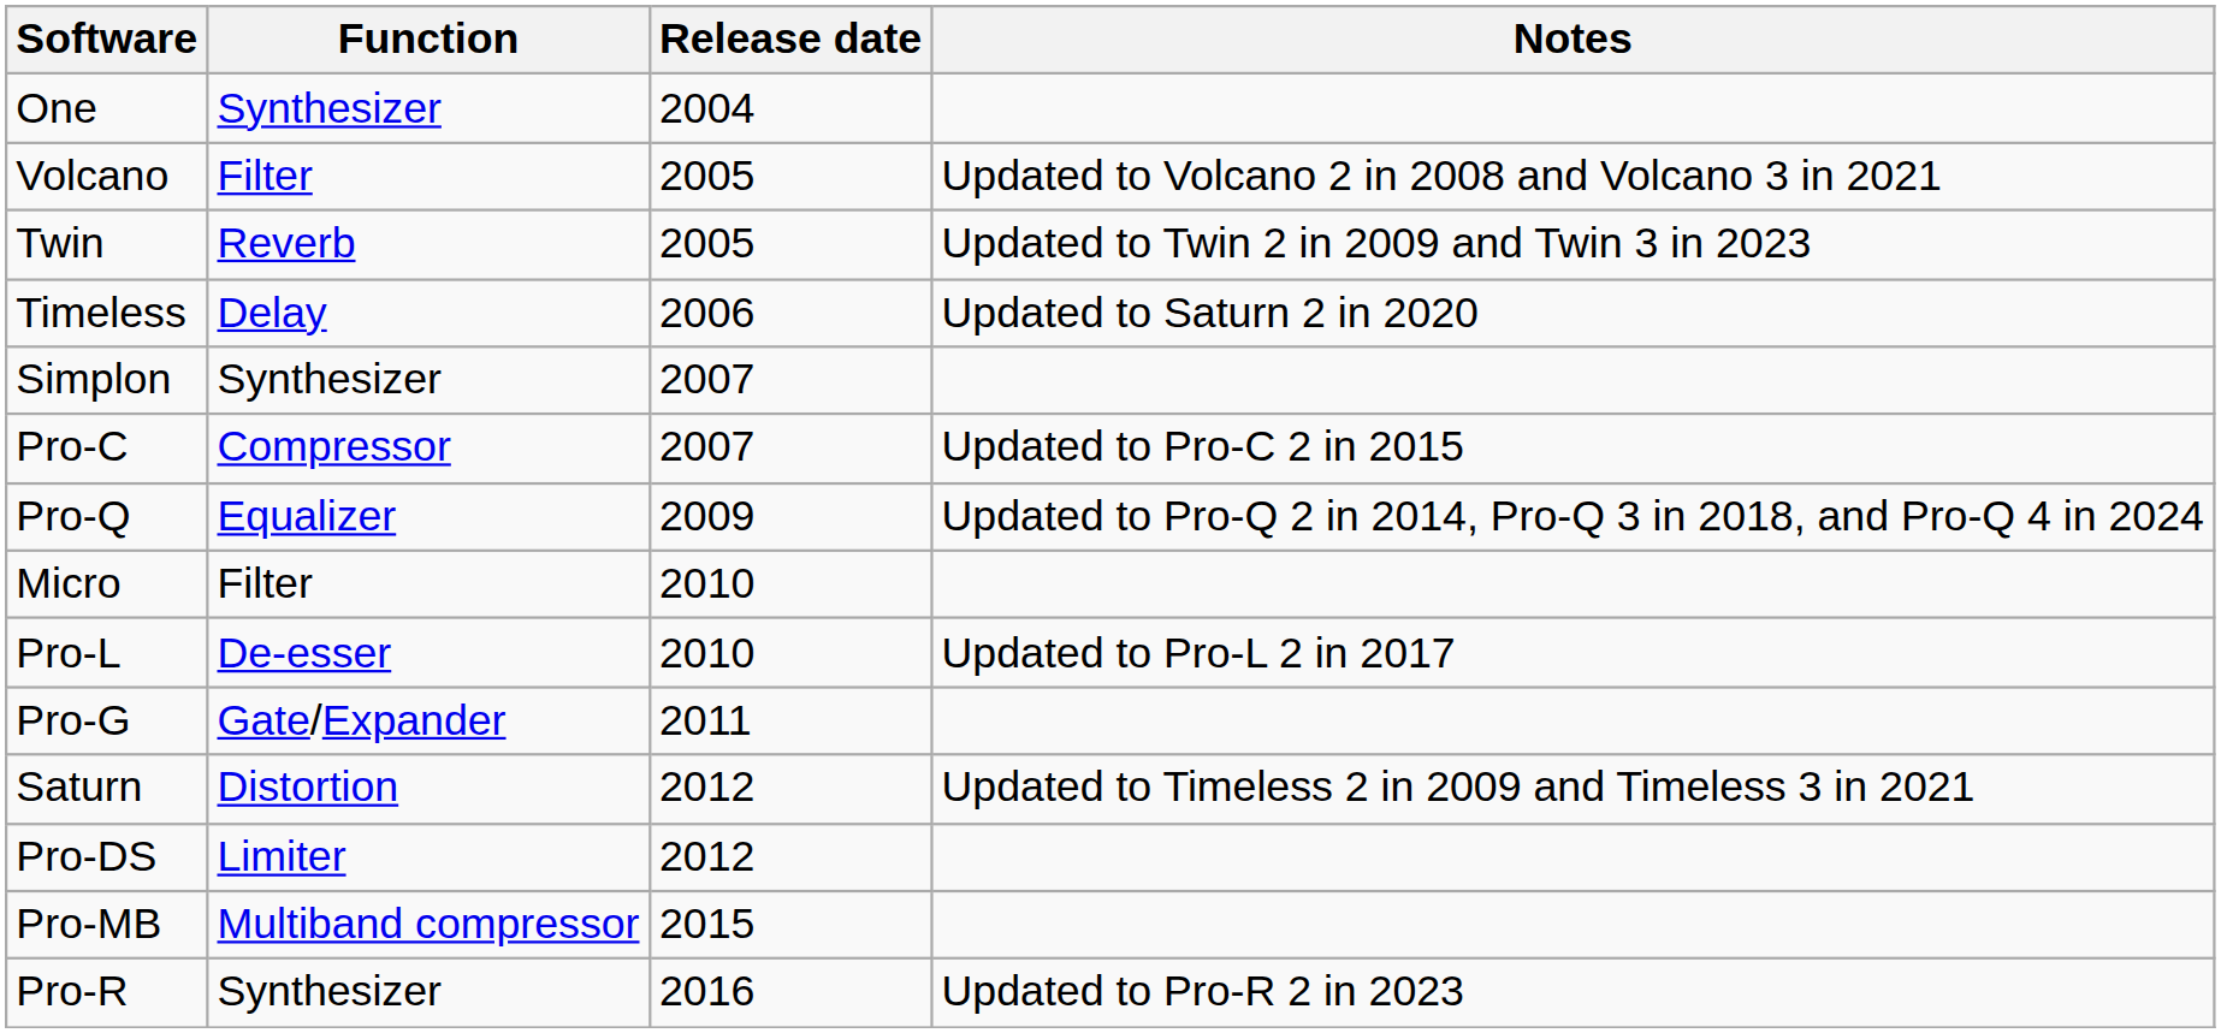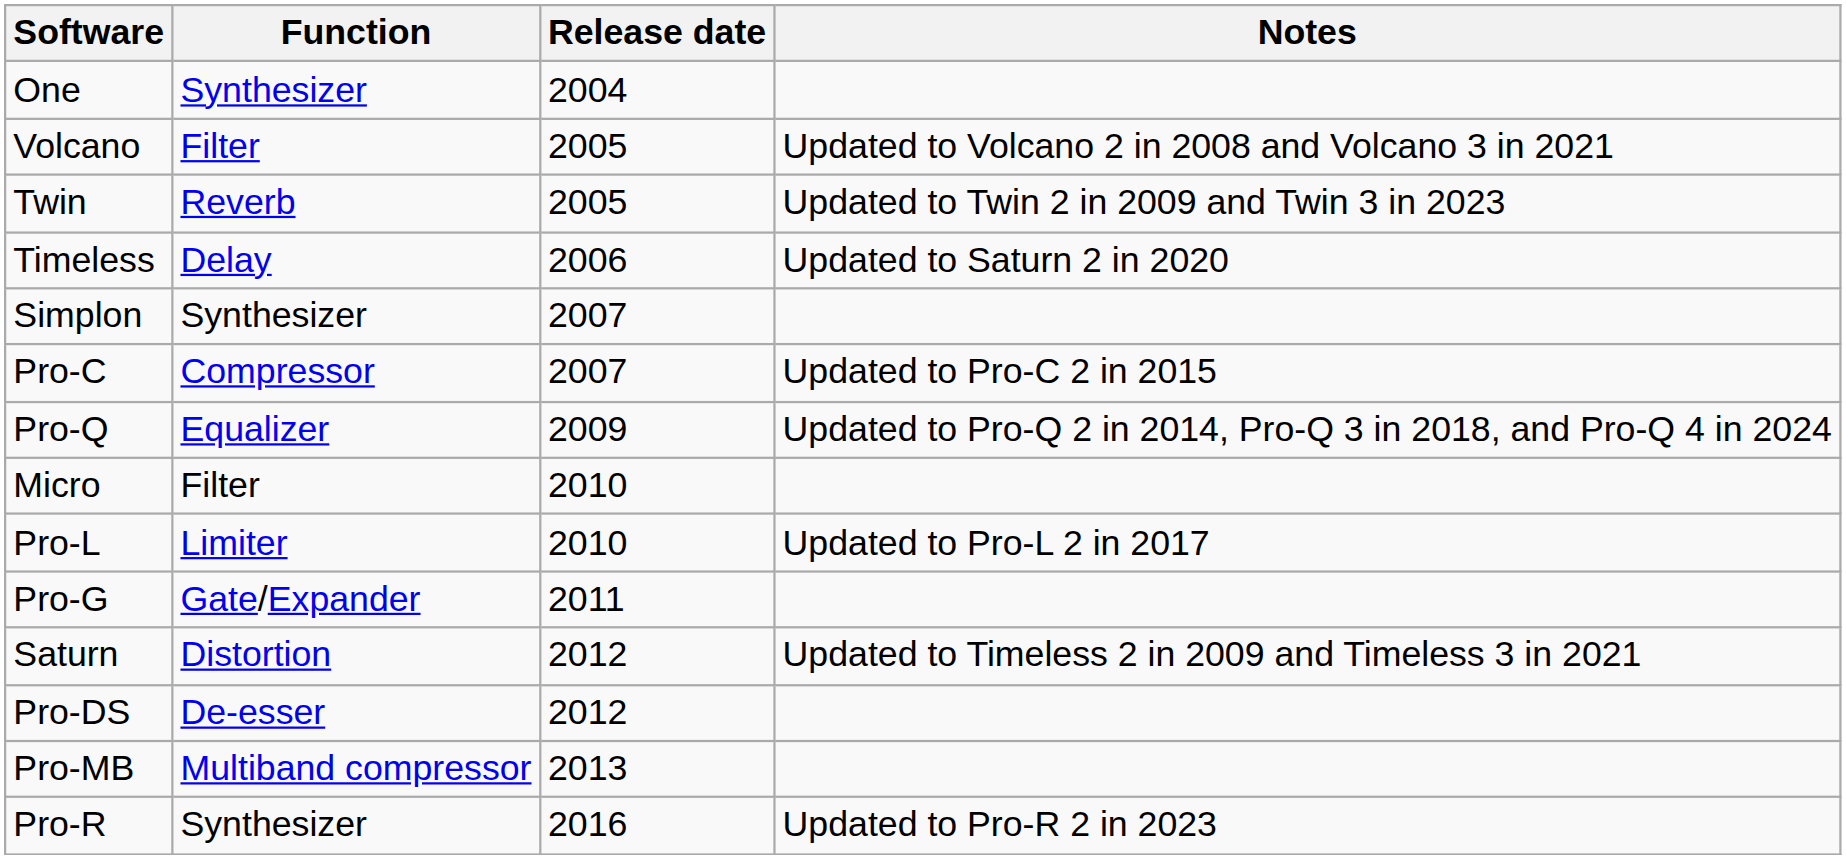 <table class="wikitable sortable">
 <tr>
 <th>Software</th>
 <th>Function</th>
 <th>Release date</th>
 <th class="unsortable">Notes</th>
 </tr>
 <tr>
 <td>One</td>
 <td><a href='#'>Synthesizer</a></td>
 <td>2004</td>
 <td></td>
 </tr>
 <tr>
 <td>Volcano</td>
 <td><a href='#'>Filter</a></td>
 <td>2005</td>
 <td>Updated to Volcano 2 in 2008 and Volcano 3 in 2021</td>
 </tr>
 <tr>
 <td>Twin</td>
 <td><a href='#'>Reverb</a></td>
 <td>2005</td>
 <td>Updated to Twin 2 in 2009 and Twin 3 in 2023</td>
 </tr>
 <tr>
 <td>Timeless</td>
 <td><a href='#'>Delay</a></td>
 <td>2006</td>
 <td>Updated to Saturn 2 in 2020</td>
 </tr>
 <tr>
 <td>Simplon</td>
 <td>Synthesizer</td>
 <td>2007</td>
 <td></td>
 </tr>
 <tr>
 <td>Pro-C</td>
 <td><a href='#'>Compressor</a></td>
 <td>2007</td>
 <td>Updated to Pro-C 2 in 2015</td>
 </tr>
 <tr>
 <td>Pro-Q</td>
 <td><a href='#'>Equalizer</a></td>
 <td>2009</td>
 <td>Updated to Pro-Q 2 in 2014, Pro-Q 3 in 2018, and Pro-Q 4 in 2024</td>
 </tr>
 <tr>
 <td>Micro</td>
 <td>Filter</td>
 <td>2010</td>
 <td></td>
 </tr>
 <tr>
 <td>Pro-L</td>
-<td><a href='#'>De-esser</a></td>
+<td><a href='#'>Limiter</a></td>
 <td>2010</td>
 <td>Updated to Pro-L 2 in 2017</td>
 </tr>
 <tr>
 <td>Pro-G</td>
 <td><a href='#'>Gate</a>/<a href='#'>Expander</a></td>
 <td>2011</td>
 <td></td>
 </tr>
 <tr>
 <td>Saturn</td>
 <td><a href='#'>Distortion</a></td>
 <td>2012</td>
 <td>Updated to Timeless 2 in 2009 and Timeless 3 in 2021</td>
 </tr>
 <tr>
 <td>Pro-DS</td>
-<td><a href='#'>Limiter</a></td>
+<td><a href='#'>De-esser</a></td>
 <td>2012</td>
 <td></td>
 </tr>
 <tr>
 <td>Pro-MB</td>
 <td><a href='#'>Multiband compressor</a></td>
-<td>2015</td>
+<td>2013</td>
 <td></td>
 </tr>
 <tr>
 <td>Pro-R</td>
 <td>Synthesizer</td>
 <td>2016</td>
 <td>Updated to Pro-R 2 in 2023</td>
 </tr>
 <tr>
 </tr>
 </table>
